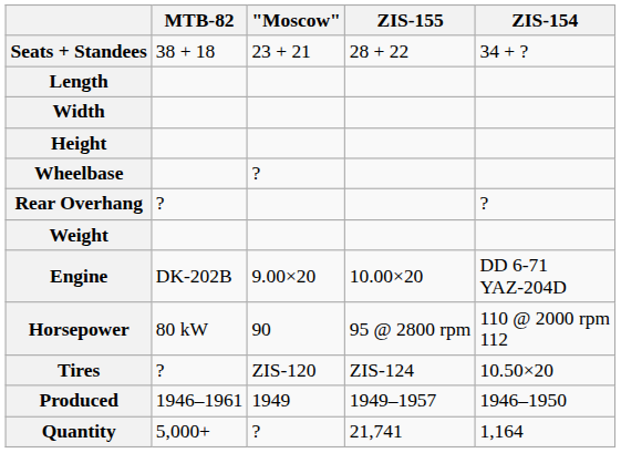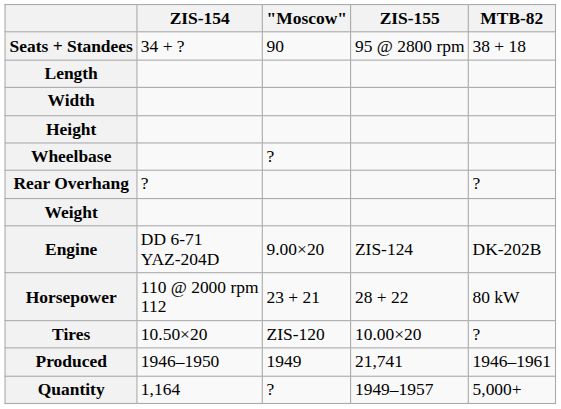 <table class="wikitable" style="margin: auto;">
 <tr>
 <th></th>
-<th>MTB-82</th>
+<th>ZIS-154</th>
 <th>"Moscow"</th>
 <th>ZIS-155</th>
-<th>ZIS-154</th>
+<th>MTB-82</th>
 </tr>
 <tr>
 <th>Seats + Standees</th>
+<td>34 + ?</td>
+<td>90</td>
+<td>95 @ 2800 rpm</td>
 <td>38 + 18</td>
-<td>23 + 21</td>
-<td>28 + 22</td>
-<td>34 + ?</td>
 </tr>
 <tr>
 <th>Length</th>
 <td></td>
 <td></td>
 <td></td>
 <td></td>
 </tr>
 <tr>
 <th>Width</th>
 <td></td>
 <td></td>
 <td></td>
 <td></td>
 </tr>
 <tr>
 <th>Height</th>
 <td></td>
 <td></td>
 <td></td>
 <td></td>
 </tr>
 <tr>
 <th>Wheelbase</th>
 <td></td>
 <td>?</td>
 <td></td>
 <td></td>
 </tr>
 <tr>
 <th>Rear Overhang</th>
 <td>?</td>
 <td></td>
 <td></td>
 <td>?</td>
 </tr>
 <tr>
 <th>Weight</th>
 <td></td>
 <td></td>
 <td></td>
 <td></td>
 </tr>
 <tr>
 <th>Engine</th>
+<td>DD 6-71<br>YAZ-204D</td>
+<td>9.00×20</td>
+<td>ZIS-124</td>
 <td>DK-202B</td>
-<td>9.00×20</td>
-<td>10.00×20</td>
-<td>DD 6-71<br>YAZ-204D</td>
 </tr>
 <tr>
 <th>Horsepower</th>
+<td>110 @ 2000 rpm<br>112</td>
+<td>23 + 21</td>
+<td>28 + 22</td>
 <td>80 kW</td>
-<td>90</td>
-<td>95 @ 2800 rpm</td>
-<td>110 @ 2000 rpm<br>112</td>
 </tr>
 <tr>
 <th>Tires</th>
+<td>10.50×20</td>
+<td>ZIS-120</td>
+<td>10.00×20</td>
 <td>?</td>
-<td>ZIS-120</td>
-<td>ZIS-124</td>
-<td>10.50×20</td>
 </tr>
 <tr>
 <th>Produced</th>
+<td>1946–1950</td>
+<td>1949</td>
+<td>21,741</td>
 <td>1946–1961</td>
-<td>1949</td>
-<td>1949–1957</td>
-<td>1946–1950</td>
 </tr>
 <tr>
 <th>Quantity</th>
+<td>1,164</td>
+<td>?</td>
+<td>1949–1957</td>
 <td>5,000+</td>
-<td>?</td>
-<td>21,741</td>
-<td>1,164</td>
 </tr>
 </table>
